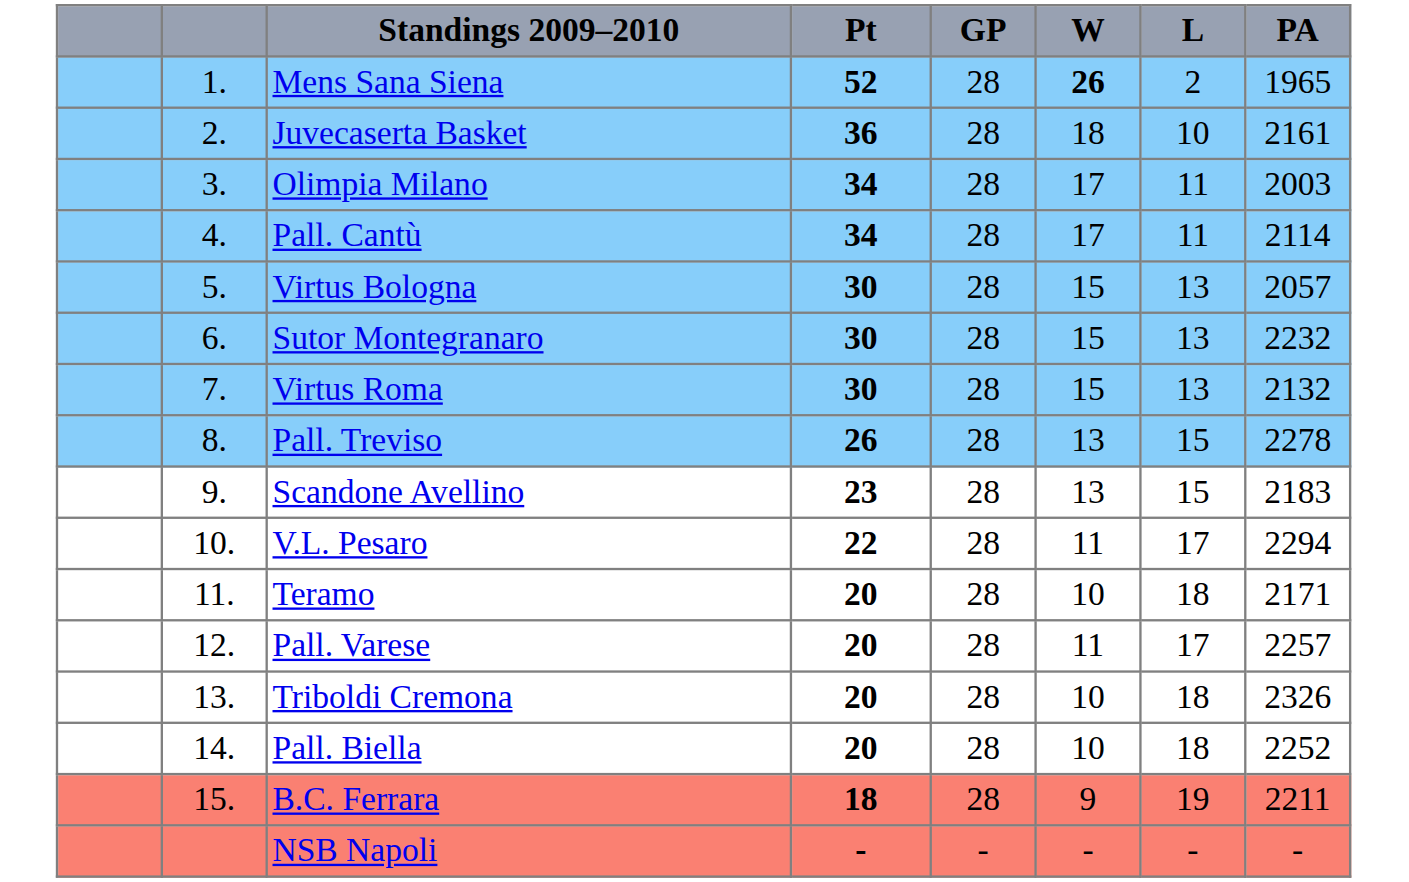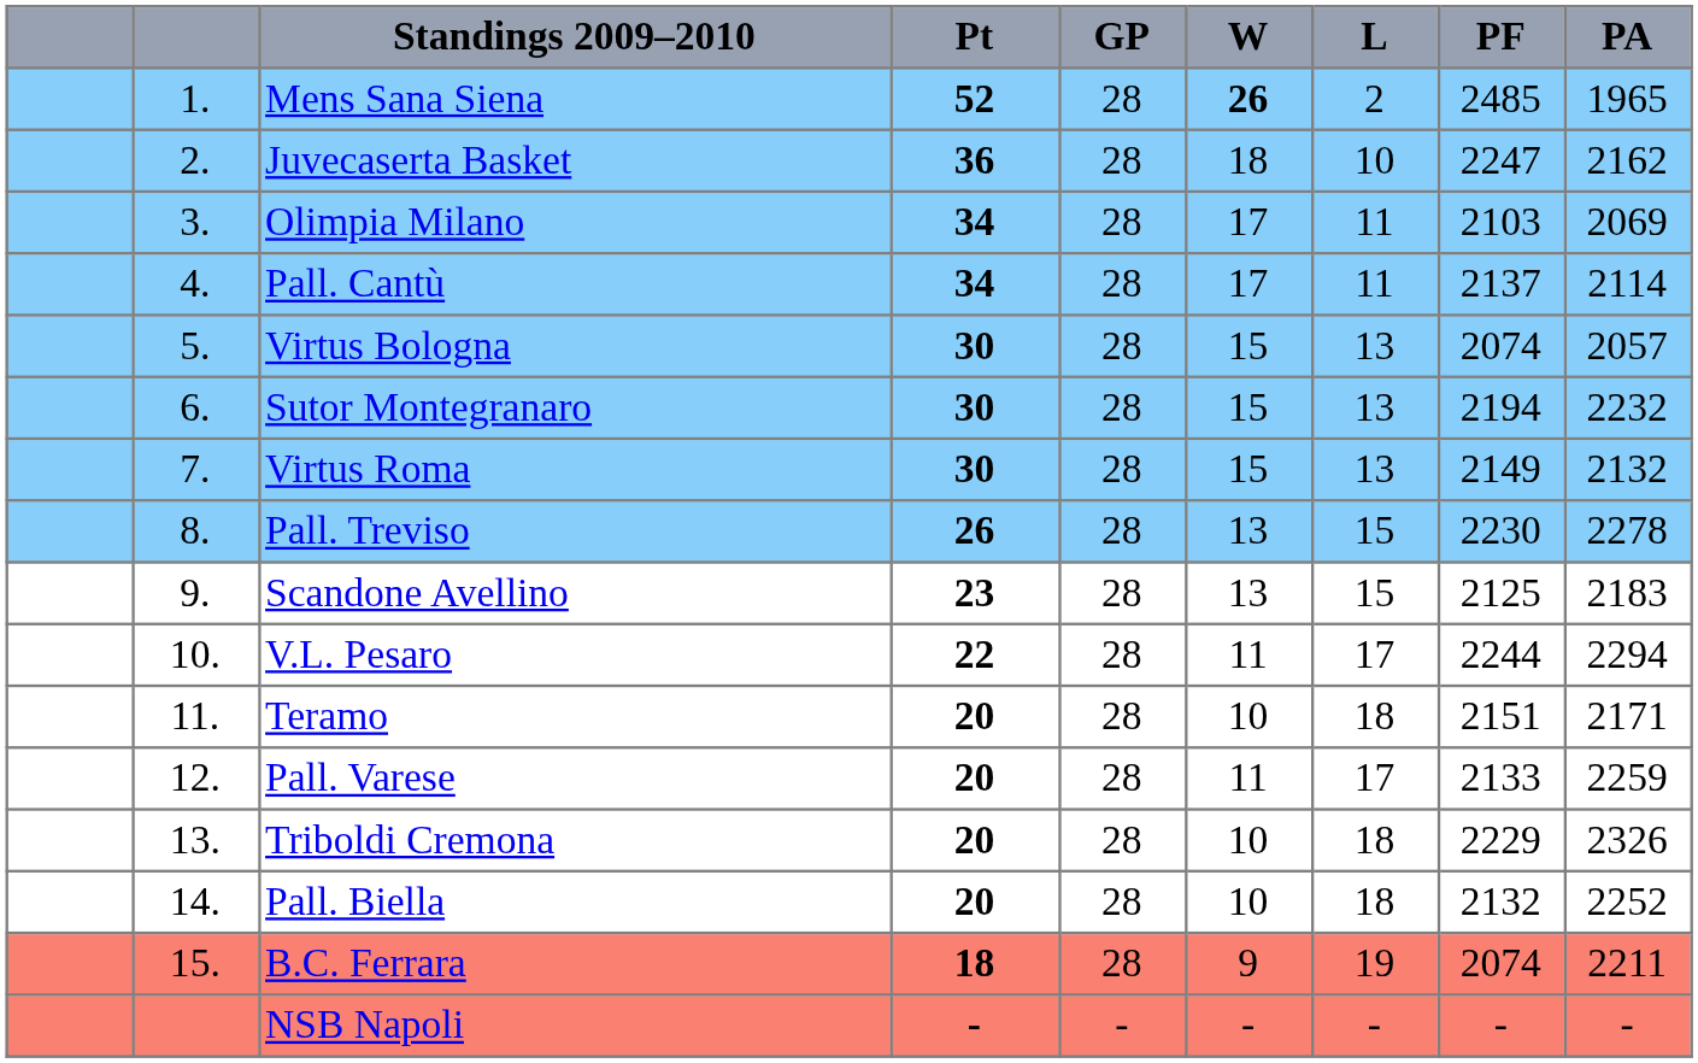 <table align=center style="font-size: 90%; border-collapse:collapse" border=1 cellspacing=0 cellpadding=2>
 <tr align=center bgcolor=#98A1B2>
 <th width=40></th>
 <th width=40></th>
 <th width=220><span>Standings 2009–2010</span></th>
 <th width=55><span>Pt</span></th>
 <th width=40><span>GP</span></th>
 <th width=40><span>W</span></th>
 <th width=40><span>L</span></th>
+<th width=40><span>PF</span></th>
 <th width=40><span>PA</span></th>
 </tr>
 <tr align=center style="background:#87CEFA">
 <td></td>
 <td>1.</td>
 <td style="text-align:left;"><a href='#'>Mens Sana Siena</a></td>
 <td><strong>52</strong></td>
 <td>28</td>
 <td><strong>26</strong></td>
 <td>2</td>
+<td>2485</td>
 <td>1965</td>
 </tr>
 <tr align=center style="background:#87CEFA">
 <td></td>
 <td>2.</td>
 <td style="text-align:left;"><a href='#'>Juvecaserta Basket</a></td>
 <td><strong>36</strong></td>
 <td>28</td>
 <td>18</td>
 <td>10</td>
-<td>2161</td>
+<td>2247</td>
+<td>2162</td>
 </tr>
 <tr align=center style="background:#87CEFA">
 <td></td>
 <td>3.</td>
 <td style="text-align:left;"><a href='#'>Olimpia Milano</a></td>
 <td><strong>34</strong></td>
 <td>28</td>
 <td>17</td>
 <td>11</td>
-<td>2003</td>
+<td>2103</td>
+<td>2069</td>
 </tr>
 <tr align=center style="background:#87CEFA">
 <td></td>
 <td>4.</td>
 <td style="text-align:left;"><a href='#'>Pall. Cantù</a></td>
 <td><strong>34</strong></td>
 <td>28</td>
 <td>17</td>
 <td>11</td>
+<td>2137</td>
 <td>2114</td>
 </tr>
 <tr align=center style="background:#87CEFA">
 <td></td>
 <td>5.</td>
 <td style="text-align:left;"><a href='#'>Virtus Bologna</a></td>
 <td><strong>30</strong></td>
 <td>28</td>
 <td>15</td>
 <td>13</td>
+<td>2074</td>
 <td>2057</td>
 </tr>
 <tr align=center style="background:#87CEFA">
 <td></td>
 <td>6.</td>
 <td style="text-align:left;"><a href='#'>Sutor Montegranaro</a></td>
 <td><strong>30</strong></td>
 <td>28</td>
 <td>15</td>
 <td>13</td>
+<td>2194</td>
 <td>2232</td>
 </tr>
 <tr align=center style="background:#87CEFA">
 <td></td>
 <td>7.</td>
 <td style="text-align:left;"><a href='#'>Virtus Roma</a></td>
 <td><strong>30</strong></td>
 <td>28</td>
 <td>15</td>
 <td>13</td>
+<td>2149</td>
 <td>2132</td>
 </tr>
 <tr align=center style="background:#87CEFA">
 <td></td>
 <td>8.</td>
 <td style="text-align:left;"><a href='#'>Pall. Treviso</a></td>
 <td><strong>26</strong></td>
 <td>28</td>
 <td>13</td>
 <td>15</td>
+<td>2230</td>
 <td>2278</td>
 </tr>
 <tr align=center style="background:#FFFFFF">
 <td></td>
 <td>9.</td>
 <td style="text-align:left;"><a href='#'>Scandone Avellino</a></td>
 <td><strong>23</strong></td>
 <td>28</td>
 <td>13</td>
 <td>15</td>
+<td>2125</td>
 <td>2183</td>
 </tr>
 <tr align=center style="background:#FFFFFF">
 <td></td>
 <td>10.</td>
 <td style="text-align:left;"><a href='#'>V.L. Pesaro</a></td>
 <td><strong>22</strong></td>
 <td>28</td>
 <td>11</td>
 <td>17</td>
+<td>2244</td>
 <td>2294</td>
 </tr>
 <tr align=center style="background:#FFFFFF">
 <td></td>
 <td>11.</td>
 <td style="text-align:left;"><a href='#'>Teramo</a></td>
 <td><strong>20</strong></td>
 <td>28</td>
 <td>10</td>
 <td>18</td>
+<td>2151</td>
 <td>2171</td>
 </tr>
 <tr align=center style="background:#FFFFFF">
 <td></td>
 <td>12.</td>
 <td style="text-align:left;"><a href='#'>Pall. Varese</a></td>
 <td><strong>20</strong></td>
 <td>28</td>
 <td>11</td>
 <td>17</td>
-<td>2257</td>
+<td>2133</td>
+<td>2259</td>
 </tr>
 <tr align=center style="background:#FFFFFF">
 <td></td>
 <td>13.</td>
 <td style="text-align:left;"><a href='#'>Triboldi Cremona</a></td>
 <td><strong>20</strong></td>
 <td>28</td>
 <td>10</td>
 <td>18</td>
+<td>2229</td>
 <td>2326</td>
 </tr>
 <tr align=center style="background:#FFFFFF">
 <td></td>
 <td>14.</td>
 <td style="text-align:left;"><a href='#'>Pall. Biella</a></td>
 <td><strong>20</strong></td>
 <td>28</td>
 <td>10</td>
 <td>18</td>
+<td>2132</td>
 <td>2252</td>
 </tr>
 <tr align=center style="background:#FA8072">
 <td></td>
 <td>15.</td>
 <td style="text-align:left;"><a href='#'>B.C. Ferrara</a></td>
 <td><strong>18</strong></td>
 <td>28</td>
 <td>9</td>
 <td>19</td>
+<td>2074</td>
 <td>2211</td>
 </tr>
 <tr align=center style="background:#FA8072">
 <td></td>
 <td></td>
 <td style="text-align:left;"><a href='#'>NSB Napoli</a></td>
 <td><strong>-</strong></td>
 <td>-</td>
 <td>-</td>
 <td>-</td>
 <td>-</td>
+<td>-</td>
 </tr>
 </table>
